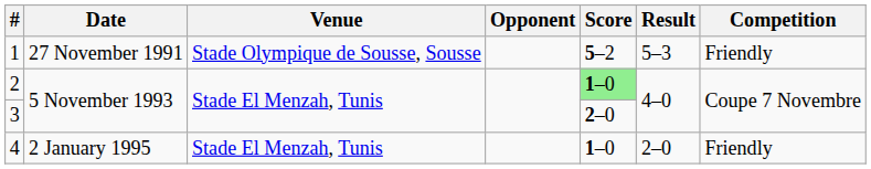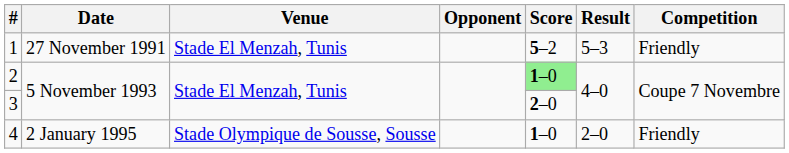 <table class="wikitable" style="text-align:left;">
 <tr>
 <th>#</th>
 <th>Date</th>
 <th>Venue</th>
 <th>Opponent</th>
 <th>Score</th>
 <th>Result</th>
 <th>Competition</th>
 </tr>
 <tr>
 <td>1</td>
 <td>27 November 1991</td>
-<td><a href='#'>Stade Olympique de Sousse</a>, <a href='#'>Sousse</a></td>
+<td><a href='#'>Stade El Menzah</a>, <a href='#'>Tunis</a></td>
 <td></td>
 <td><strong>5</strong>–2</td>
 <td>5–3</td>
 <td>Friendly</td>
 </tr>
 <tr>
 <td>2</td>
 <td rowspan=2>5 November 1993</td>
 <td rowspan=2><a href='#'>Stade El Menzah</a>, <a href='#'>Tunis</a></td>
 <td rowspan=2></td>
 <td style="background: lightgreen;"><strong>1</strong>–0</td>
 <td rowspan=2>4–0</td>
 <td rowspan=2>Coupe 7 Novembre</td>
 </tr>
 <tr>
 <td>3</td>
 <td><strong>2</strong>–0</td>
 </tr>
 <tr>
 <td>4</td>
 <td>2 January 1995</td>
-<td><a href='#'>Stade El Menzah</a>, <a href='#'>Tunis</a></td>
+<td><a href='#'>Stade Olympique de Sousse</a>, <a href='#'>Sousse</a></td>
 <td></td>
 <td><strong>1</strong>–0</td>
 <td>2–0</td>
 <td>Friendly</td>
 </tr>
 </table>
